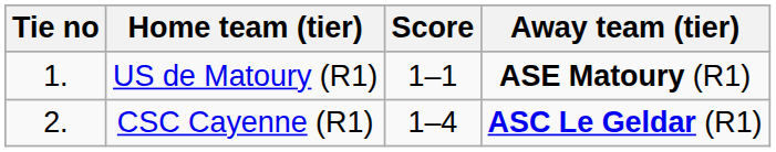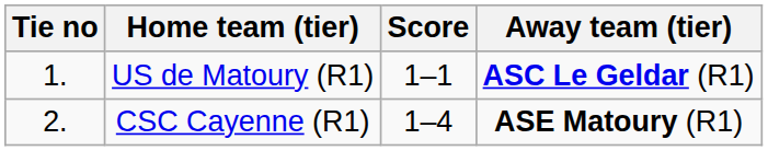 <table class="wikitable" style="text-align: center">
 <tr>
 <th>Tie no</th>
 <th>Home team (tier)</th>
 <th>Score</th>
 <th>Away team (tier)</th>
 </tr>
 <tr>
 <td>1.</td>
 <td> <a href='#'>US de Matoury</a> (R1)</td>
 <td>1–1 </td>
-<td><strong>ASE Matoury</strong> (R1) </td>
+<td><strong><a href='#'>ASC Le Geldar</a></strong> (R1) </td>
 </tr>
 <tr>
 <td>2.</td>
 <td> <a href='#'>CSC Cayenne</a> (R1)</td>
 <td>1–4</td>
-<td><strong><a href='#'>ASC Le Geldar</a></strong> (R1) </td>
+<td><strong>ASE Matoury</strong> (R1) </td>
 </tr>
 </table>
